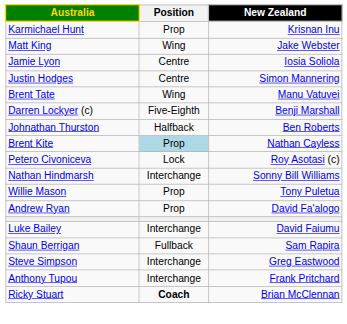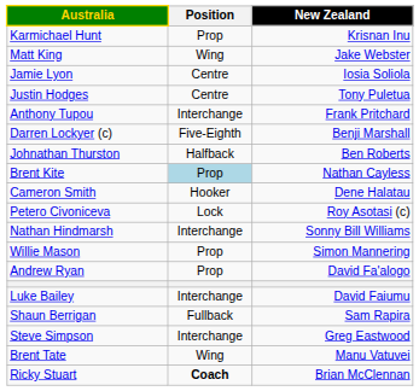 <table style="margin: 1em auto 1em auto" class="wikitable">
 <tr>
 <th align="centre" width="200" style="border: 2px solid gold; background: green; color: gold">Australia</th>
 <th width="100">Position</th>
 <th align="centre" width="200" style="border: 2px solid silver; background: black; color: white">New Zealand</th>
 </tr>
 <tr>
 <td align="left"> <a href='#'>Karmichael Hunt</a></td>
 <td align="center">Prop</td>
 <td align="right"><a href='#'>Krisnan Inu</a> </td>
 </tr>
 <tr>
 <td align="left"> <a href='#'>Matt King</a></td>
 <td align="center">Wing</td>
 <td align="right"><a href='#'>Jake Webster</a> </td>
 </tr>
 <tr>
 <td align="left"> <a href='#'>Jamie Lyon</a></td>
 <td align="center">Centre</td>
 <td align="right"><a href='#'>Iosia Soliola</a> </td>
 </tr>
 <tr>
 <td align="left"> <a href='#'>Justin Hodges</a></td>
 <td align="center">Centre</td>
-<td align="right"><a href='#'>Simon Mannering</a> </td>
+<td align="right"><a href='#'>Tony Puletua</a> </td>
 </tr>
 <tr>
-<td align="left"> <a href='#'>Brent Tate</a></td>
-<td align="center">Wing</td>
-<td align="right"><a href='#'>Manu Vatuvei</a> </td>
+<td align="left"> <a href='#'>Anthony Tupou</a></td>
+<td align="center">Interchange</td>
+<td align="right"><a href='#'>Frank Pritchard</a> </td>
 </tr>
 <tr>
 <td align="left"> <a href='#'>Darren Lockyer</a> (c)</td>
 <td align="center">Five-Eighth</td>
 <td align="right"><a href='#'>Benji Marshall</a> </td>
 </tr>
 <tr>
 <td align="left"> <a href='#'>Johnathan Thurston</a></td>
 <td align="center">Halfback</td>
 <td align="right"><a href='#'>Ben Roberts</a> </td>
 </tr>
 <tr>
 <td align="left"> <a href='#'>Brent Kite</a></td>
 <td align="center" style="background: lightblue;">Prop</td>
 <td align="right"><a href='#'>Nathan Cayless</a> </td>
 </tr>
 <tr>
+<td align="left"> <a href='#'>Cameron Smith</a></td>
+<td align="center">Hooker</td>
+<td align="right"><a href='#'>Dene Halatau</a> </td>
+</tr>
+<tr>
 <td align="left"> <a href='#'>Petero Civoniceva</a></td>
 <td align="center">Lock</td>
 <td align="right"><a href='#'>Roy Asotasi</a> (c) </td>
 </tr>
 <tr>
 <td align="left"> <a href='#'>Nathan Hindmarsh</a></td>
 <td align="center">Interchange</td>
 <td align="right"><a href='#'>Sonny Bill Williams</a> </td>
 </tr>
 <tr>
 <td align="left"> <a href='#'>Willie Mason</a></td>
 <td align="center">Prop</td>
-<td align="right"><a href='#'>Tony Puletua</a> </td>
+<td align="right"><a href='#'>Simon Mannering</a> </td>
 </tr>
 <tr>
 <td align="left"> <a href='#'>Andrew Ryan</a></td>
 <td align="center">Prop</td>
 <td align="right"><a href='#'>David Fa'alogo</a> </td>
 </tr>
 <tr>
 <th></th>
 <th></th>
 <th></th>
 </tr>
 <tr>
 <td align="left"> <a href='#'>Luke Bailey</a></td>
 <td align="center">Interchange</td>
 <td align="right"><a href='#'>David Faiumu</a> </td>
 </tr>
 <tr>
 <td align="left"> <a href='#'>Shaun Berrigan</a></td>
 <td align="center">Fullback</td>
 <td align="right"><a href='#'>Sam Rapira</a> </td>
 </tr>
 <tr>
 <td align="left"> <a href='#'>Steve Simpson</a></td>
 <td align="center">Interchange</td>
 <td align="right"><a href='#'>Greg Eastwood</a> </td>
 </tr>
 <tr>
-<td align="left"> <a href='#'>Anthony Tupou</a></td>
-<td align="center">Interchange</td>
-<td align="right"><a href='#'>Frank Pritchard</a> </td>
+<td align="left"> <a href='#'>Brent Tate</a></td>
+<td align="center">Wing</td>
+<td align="right"><a href='#'>Manu Vatuvei</a> </td>
 </tr>
 <tr>
 <td align="left"> <a href='#'>Ricky Stuart</a></td>
 <td align="center"><strong>Coach</strong></td>
 <td align="right"><a href='#'>Brian McClennan</a> </td>
 </tr>
 </table>
